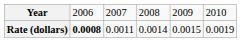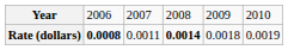 <table class="wikitable">
 <tr>
 <th>Year</th>
 <td>2006</td>
 <td>2007</td>
 <td>2008</td>
 <td>2009</td>
 <td>2010</td>
 </tr>
 <tr>
 <th>Rate (dollars)</th>
 <td><strong>0.0008</strong></td>
 <td>0.0011</td>
-<td>0.0014</td>
-<td>0.0015</td>
+<td><strong>0.0014</strong></td>
+<td>0.0018</td>
 <td>0.0019</td>
 </tr>
 </table>
